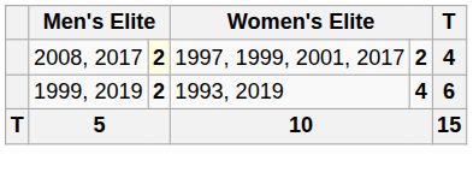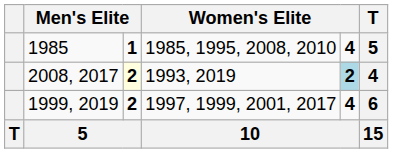 <table class="wikitable">
 <tr>
 <th></th>
 <th colspan="2">Men's Elite</th>
 <th colspan="2">Women's Elite</th>
 <th>T</th>
 </tr>
 <tr>
 <th></th>
+<td>1985</td>
+<td><strong>1</strong></td>
+<td>1985, 1995, 2008, 2010</td>
+<td><strong>4</strong></td>
+<th>5</th>
+</tr>
+<tr>
+<th></th>
 <td>2008, 2017</td>
 <td style="background: lightyellow;"><strong>2</strong></td>
-<td>1997, 1999, 2001, 2017</td>
-<td><strong>2</strong></td>
+<td>1993, 2019</td>
+<td style="background: lightblue;"><strong>2</strong></td>
 <th>4</th>
 </tr>
 <tr>
 <th></th>
 <td>1999, 2019</td>
 <td><strong>2</strong></td>
-<td>1993, 2019</td>
+<td>1997, 1999, 2001, 2017</td>
 <td><strong>4</strong></td>
 <th>6</th>
 </tr>
 <tr>
 <th>T</th>
 <th colspan="2">5</th>
 <th colspan="2">10</th>
 <th>15</th>
 </tr>
 </table>
